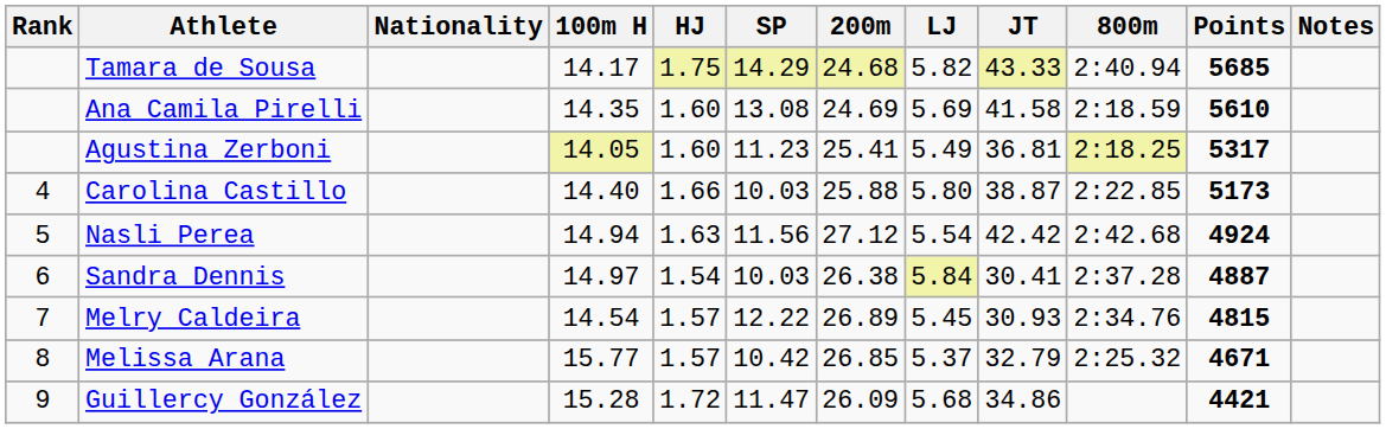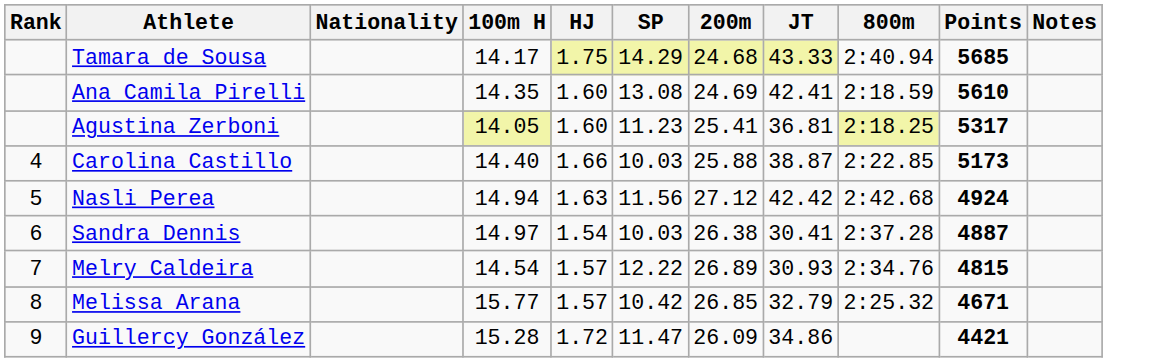 <table class="wikitable sortable" style=" text-align:center;">
 <tr>
 <th>Rank</th>
 <th>Athlete</th>
 <th>Nationality</th>
 <th>100m H</th>
 <th>HJ</th>
 <th>SP</th>
 <th>200m</th>
-<th>LJ</th>
 <th>JT</th>
 <th>800m</th>
 <th>Points</th>
 <th>Notes</th>
 </tr>
 <tr>
 <td></td>
 <td align=left><a href='#'>Tamara de Sousa</a></td>
 <td align=left></td>
 <td>14.17</td>
 <td bgcolor=#F2F5A9>1.75</td>
 <td bgcolor=#F2F5A9>14.29</td>
 <td bgcolor=#F2F5A9>24.68</td>
-<td>5.82</td>
 <td bgcolor=#F2F5A9>43.33</td>
 <td>2:40.94</td>
 <td><strong>5685</strong></td>
 <td></td>
 </tr>
 <tr>
 <td></td>
 <td align=left><a href='#'>Ana Camila Pirelli</a></td>
 <td align=left></td>
 <td>14.35</td>
 <td>1.60</td>
 <td>13.08</td>
 <td>24.69</td>
-<td>5.69</td>
-<td>41.58</td>
+<td>42.41</td>
 <td>2:18.59</td>
 <td><strong>5610</strong></td>
 <td></td>
 </tr>
 <tr>
 <td></td>
 <td align=left><a href='#'>Agustina Zerboni</a></td>
 <td align=left></td>
 <td bgcolor=#F2F5A9>14.05</td>
 <td>1.60</td>
 <td>11.23</td>
 <td>25.41</td>
-<td>5.49</td>
 <td>36.81</td>
 <td bgcolor=#F2F5A9>2:18.25</td>
 <td><strong>5317</strong></td>
 <td></td>
 </tr>
 <tr>
 <td>4</td>
 <td align=left><a href='#'>Carolina Castillo</a></td>
 <td align=left></td>
 <td>14.40</td>
 <td>1.66</td>
 <td>10.03</td>
 <td>25.88</td>
-<td>5.80</td>
 <td>38.87</td>
 <td>2:22.85</td>
 <td><strong>5173</strong></td>
 <td></td>
 </tr>
 <tr>
 <td>5</td>
 <td align=left><a href='#'>Nasli Perea</a></td>
 <td align=left></td>
 <td>14.94</td>
 <td>1.63</td>
 <td>11.56</td>
 <td>27.12</td>
-<td>5.54</td>
 <td>42.42</td>
 <td>2:42.68</td>
 <td><strong>4924</strong></td>
 <td></td>
 </tr>
 <tr>
 <td>6</td>
 <td align=left><a href='#'>Sandra Dennis</a></td>
 <td align=left></td>
 <td>14.97</td>
 <td>1.54</td>
 <td>10.03</td>
 <td>26.38</td>
-<td bgcolor=#F2F5A9>5.84</td>
 <td>30.41</td>
 <td>2:37.28</td>
 <td><strong>4887</strong></td>
 <td></td>
 </tr>
 <tr>
 <td>7</td>
 <td align=left><a href='#'>Melry Caldeira</a></td>
 <td align=left></td>
 <td>14.54</td>
 <td>1.57</td>
 <td>12.22</td>
 <td>26.89</td>
-<td>5.45</td>
 <td>30.93</td>
 <td>2:34.76</td>
 <td><strong>4815</strong></td>
 <td></td>
 </tr>
 <tr>
 <td>8</td>
 <td align=left><a href='#'>Melissa Arana</a></td>
 <td align=left></td>
 <td>15.77</td>
 <td>1.57</td>
 <td>10.42</td>
 <td>26.85</td>
-<td>5.37</td>
 <td>32.79</td>
 <td>2:25.32</td>
 <td><strong>4671</strong></td>
 <td></td>
 </tr>
 <tr>
 <td>9</td>
 <td align=left><a href='#'>Guillercy González</a></td>
 <td align=left></td>
 <td>15.28</td>
 <td>1.72</td>
 <td>11.47</td>
 <td>26.09</td>
-<td>5.68</td>
 <td>34.86</td>
 <td></td>
 <td><strong>4421</strong></td>
 <td></td>
 </tr>
 </table>
